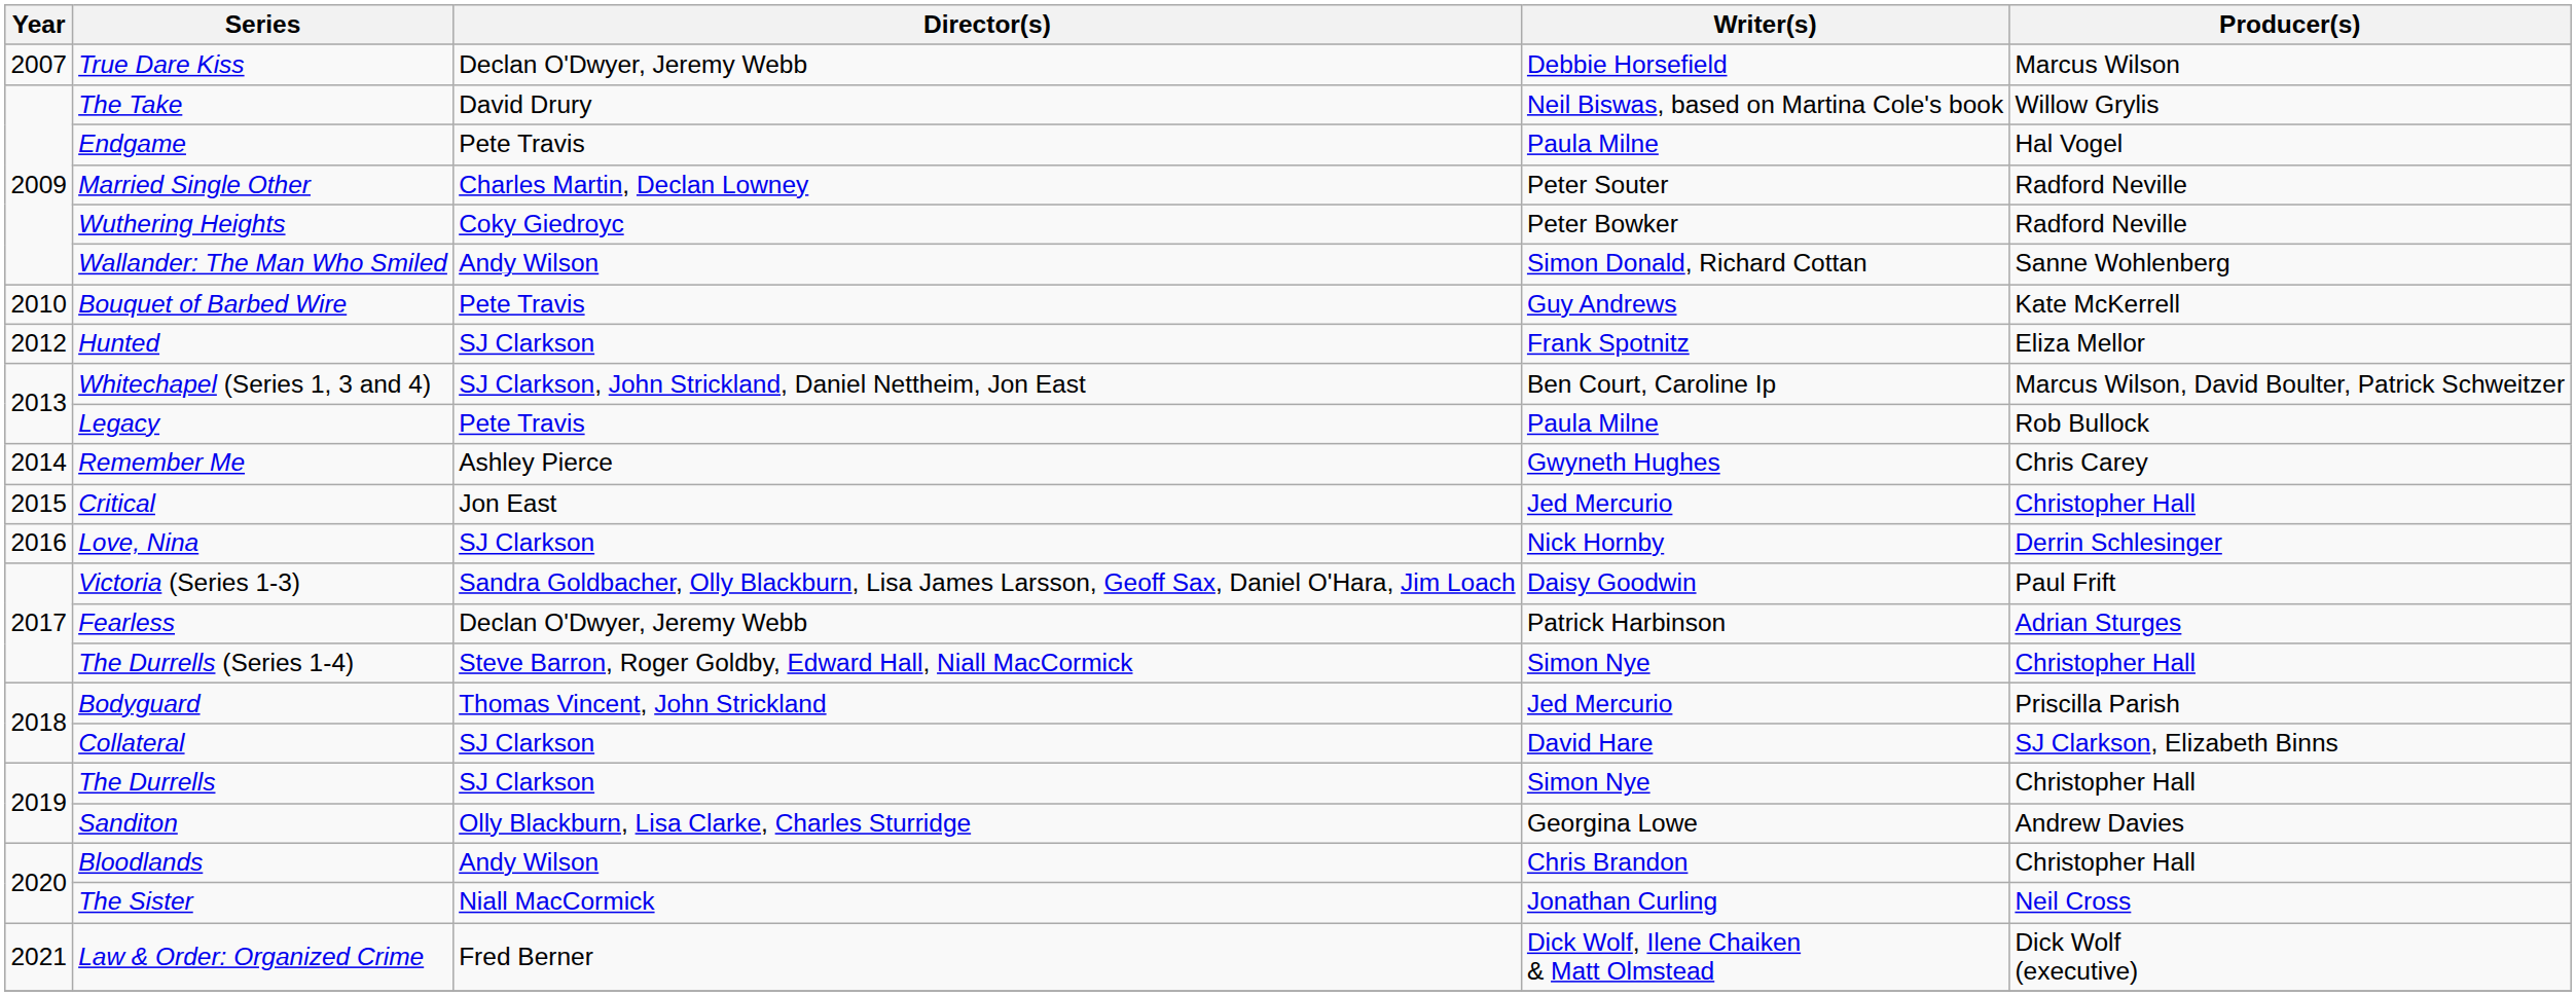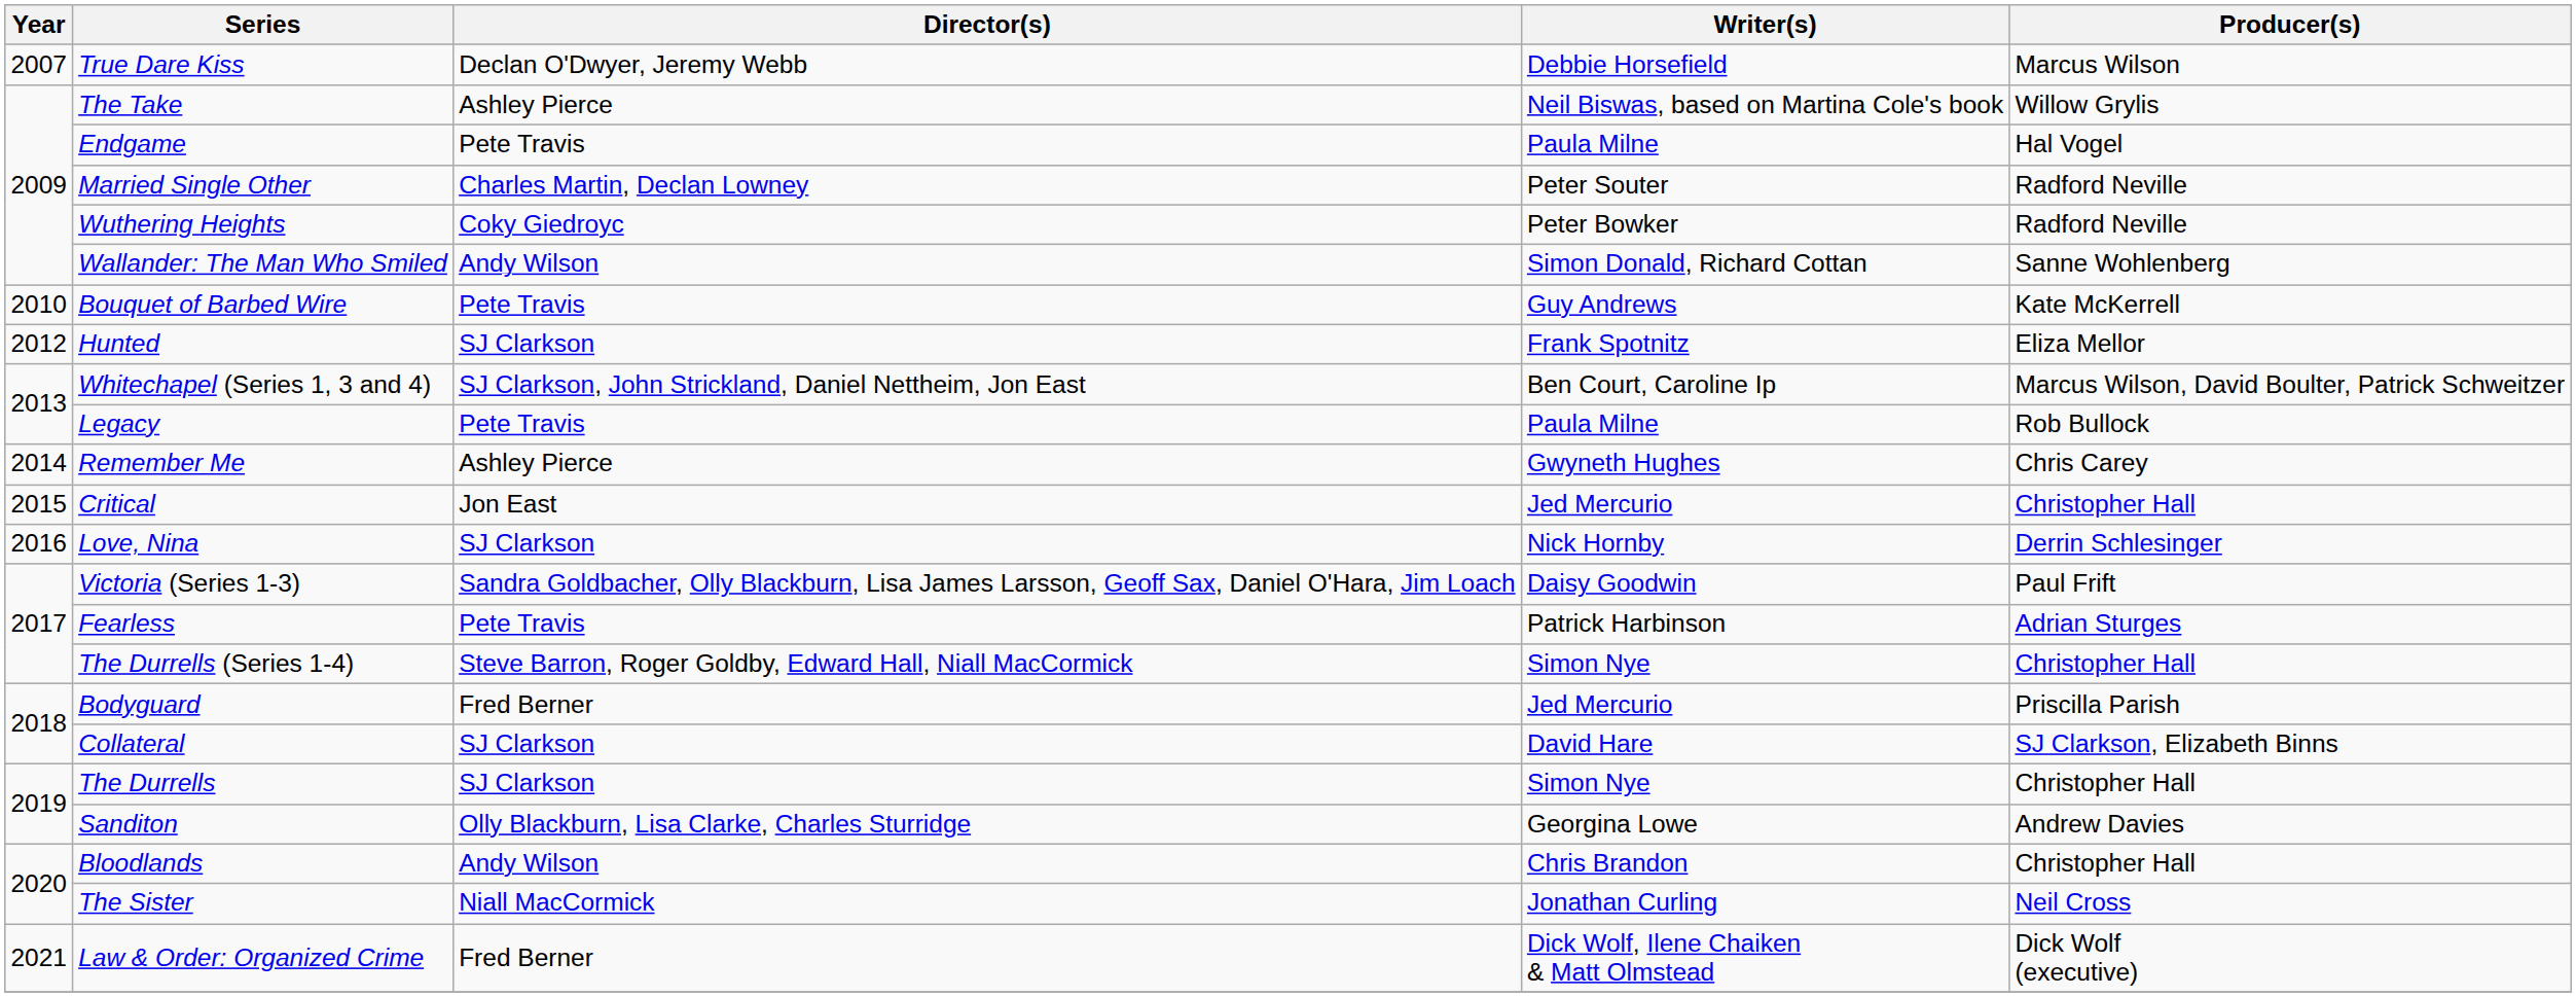 <table class="wikitable">
 <tr>
 <th>Year</th>
 <th>Series</th>
 <th>Director(s)</th>
 <th>Writer(s)</th>
 <th>Producer(s)</th>
 </tr>
 <tr>
 <td>2007</td>
 <td><em><a href='#'>True Dare Kiss</a></em></td>
 <td>Declan O'Dwyer, Jeremy Webb</td>
 <td><a href='#'>Debbie Horsefield</a></td>
 <td>Marcus Wilson</td>
 </tr>
 <tr>
 <td rowspan="5">2009</td>
 <td><em><a href='#'>The Take</a></em></td>
-<td>David Drury</td>
+<td>Ashley Pierce</td>
 <td><a href='#'>Neil Biswas</a>, based on Martina Cole's book</td>
 <td>Willow Grylis</td>
 </tr>
 <tr>
 <td><em><a href='#'>Endgame</a></em></td>
 <td>Pete Travis</td>
 <td><a href='#'>Paula Milne</a></td>
 <td>Hal Vogel</td>
 </tr>
 <tr>
 <td><em><a href='#'>Married Single Other</a></em></td>
 <td><a href='#'>Charles Martin</a>, <a href='#'>Declan Lowney</a></td>
 <td>Peter Souter</td>
 <td>Radford Neville</td>
 </tr>
 <tr>
 <td><em><a href='#'>Wuthering Heights</a></em></td>
 <td><a href='#'>Coky Giedroyc</a></td>
 <td>Peter Bowker</td>
 <td>Radford Neville</td>
 </tr>
 <tr>
 <td><em><a href='#'>Wallander: The Man Who Smiled</a></em></td>
 <td><a href='#'>Andy Wilson</a></td>
 <td><a href='#'>Simon Donald</a>, Richard Cottan</td>
 <td>Sanne Wohlenberg</td>
 </tr>
 <tr>
 <td>2010</td>
 <td><em><a href='#'>Bouquet of Barbed Wire</a></em></td>
 <td><a href='#'>Pete Travis</a></td>
 <td><a href='#'>Guy Andrews</a></td>
 <td>Kate McKerrell</td>
 </tr>
 <tr>
 <td>2012</td>
 <td><em><a href='#'>Hunted</a></em></td>
 <td><a href='#'>SJ Clarkson</a></td>
 <td><a href='#'>Frank Spotnitz</a></td>
 <td>Eliza Mellor</td>
 </tr>
 <tr>
 <td rowspan="2">2013</td>
 <td><em><a href='#'>Whitechapel</a></em> (Series 1, 3 and 4)</td>
 <td><a href='#'>SJ Clarkson</a>, <a href='#'>John Strickland</a>, Daniel Nettheim, Jon East</td>
 <td>Ben Court, Caroline Ip</td>
 <td>Marcus Wilson, David Boulter, Patrick Schweitzer</td>
 </tr>
 <tr>
 <td><em><a href='#'>Legacy</a></em></td>
 <td><a href='#'>Pete Travis</a></td>
 <td><a href='#'>Paula Milne</a></td>
 <td>Rob Bullock</td>
 </tr>
 <tr>
 <td>2014</td>
 <td><em><a href='#'>Remember Me</a></em></td>
 <td>Ashley Pierce</td>
 <td><a href='#'>Gwyneth Hughes</a></td>
 <td>Chris Carey</td>
 </tr>
 <tr>
 <td>2015</td>
 <td><em><a href='#'>Critical</a></em></td>
 <td>Jon East</td>
 <td><a href='#'>Jed Mercurio</a></td>
 <td><a href='#'>Christopher Hall</a></td>
 </tr>
 <tr>
 <td>2016</td>
 <td><em><a href='#'>Love, Nina</a></em></td>
 <td><a href='#'>SJ Clarkson</a></td>
 <td><a href='#'>Nick Hornby</a></td>
 <td><a href='#'>Derrin Schlesinger</a></td>
 </tr>
 <tr>
 <td rowspan="3">2017</td>
 <td><em><a href='#'>Victoria</a></em> (Series 1-3)</td>
 <td><a href='#'>Sandra Goldbacher</a>, <a href='#'>Olly Blackburn</a>, Lisa James Larsson, <a href='#'>Geoff Sax</a>, Daniel O'Hara, <a href='#'>Jim Loach</a></td>
 <td><a href='#'>Daisy Goodwin</a></td>
 <td>Paul Frift</td>
 </tr>
 <tr>
 <td><em><a href='#'>Fearless</a></em></td>
-<td>Declan O'Dwyer, Jeremy Webb</td>
+<td><a href='#'>Pete Travis</a></td>
 <td>Patrick Harbinson</td>
 <td><a href='#'>Adrian Sturges</a></td>
 </tr>
 <tr>
 <td><em><a href='#'>The Durrells</a></em> (Series 1-4)</td>
 <td><a href='#'>Steve Barron</a>, Roger Goldby, <a href='#'>Edward Hall</a>, <a href='#'>Niall MacCormick</a></td>
 <td><a href='#'>Simon Nye</a></td>
 <td><a href='#'>Christopher Hall</a></td>
 </tr>
 <tr>
 <td rowspan="2">2018</td>
 <td><em><a href='#'>Bodyguard</a></em></td>
-<td><a href='#'>Thomas Vincent</a>, <a href='#'>John Strickland</a></td>
+<td>Fred Berner</td>
 <td><a href='#'>Jed Mercurio</a></td>
 <td>Priscilla Parish</td>
 </tr>
 <tr>
 <td><em><a href='#'>Collateral</a></em></td>
 <td><a href='#'>SJ Clarkson</a></td>
 <td><a href='#'>David Hare</a></td>
 <td><a href='#'>SJ Clarkson</a>, Elizabeth Binns</td>
 </tr>
 <tr>
 <td rowspan="2">2019</td>
 <td><em><a href='#'>The Durrells</a></em></td>
 <td><a href='#'>SJ Clarkson</a></td>
 <td><a href='#'>Simon Nye</a></td>
 <td>Christopher Hall</td>
 </tr>
 <tr>
 <td><em><a href='#'>Sanditon</a></em></td>
 <td><a href='#'>Olly Blackburn</a>, <a href='#'>Lisa Clarke</a>, <a href='#'>Charles Sturridge</a></td>
 <td>Georgina Lowe</td>
 <td>Andrew Davies</td>
 </tr>
 <tr>
 <td rowspan="2">2020</td>
 <td><em><a href='#'>Bloodlands</a></em></td>
 <td><a href='#'>Andy Wilson</a></td>
 <td><a href='#'>Chris Brandon</a></td>
 <td>Christopher Hall</td>
 </tr>
 <tr>
 <td><em><a href='#'>The Sister</a></em></td>
 <td><a href='#'>Niall MacCormick</a></td>
 <td><a href='#'>Jonathan Curling</a></td>
 <td><a href='#'>Neil Cross</a></td>
 </tr>
 <tr>
 <td>2021</td>
 <td><em><a href='#'>Law & Order: Organized Crime</a></em></td>
 <td>Fred Berner</td>
 <td><a href='#'>Dick Wolf</a>, <a href='#'>Ilene Chaiken</a><br>& <a href='#'>Matt Olmstead</a></td>
 <td>Dick Wolf<br>(executive)</td>
 </tr>
 <tr>
 </tr>
 </table>
